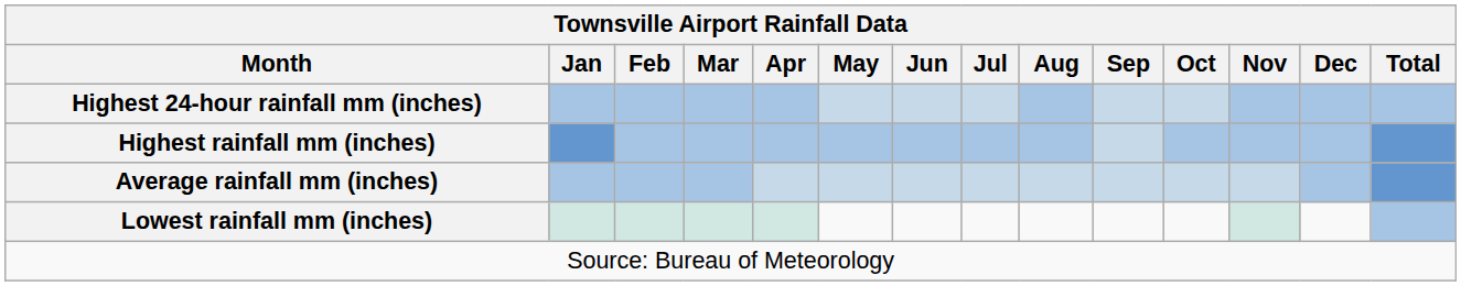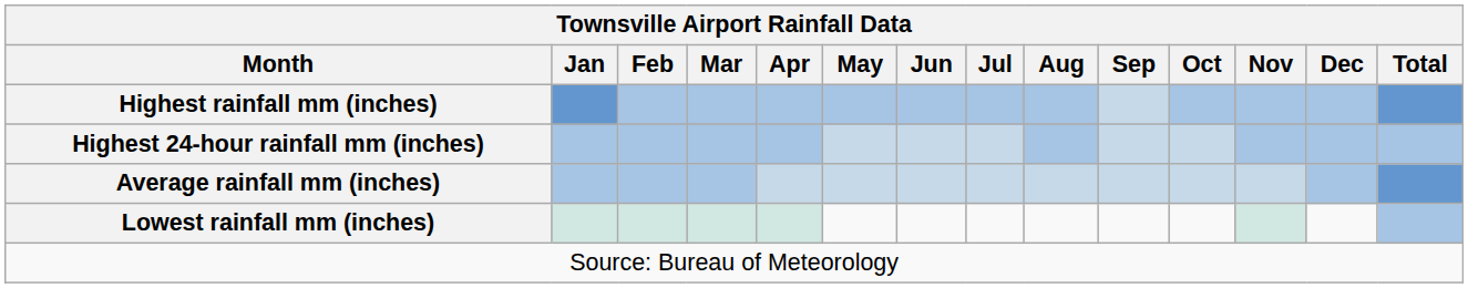 <table class="wikitable collapsible" width=100% style="text-align:center; font-size:90%; line-height: 1.2em; margin:auto;">
 <tr>
 <th colspan=14>Townsville Airport Rainfall Data</th>
 </tr>
 <tr>
 <th>Month</th>
 <th>Jan</th>
 <th>Feb</th>
 <th>Mar</th>
 <th>Apr</th>
 <th>May</th>
 <th>Jun</th>
 <th>Jul</th>
 <th>Aug</th>
 <th>Sep</th>
 <th>Oct</th>
 <th>Nov</th>
 <th>Dec</th>
 <th>Total</th>
 </tr>
 <tr>
+<th style="border-right:1px #fff;">Highest rainfall mm (inches)</th>
+<td style="background: #6396ce; "></td>
+<td style="background: #a6c4e4; "></td>
+<td style="background: #a6c4e4; "></td>
+<td style="background: #a6c4e4; "></td>
+<td style="background: #a6c4e4; "></td>
+<td style="background: #a6c4e4; "></td>
+<td style="background: #a6c4e4; "></td>
+<td style="background: #a6c4e4; "></td>
+<td style="background: #c6d9e9; "></td>
+<td style="background: #a6c4e4; "></td>
+<td style="background: #a6c4e4; "></td>
+<td style="background: #a6c4e4; "></td>
+<td style="background: #6396ce; "></td>
+</tr>
+<tr>
 <th style="border-right:1px #fff;">Highest 24-hour rainfall mm (inches)</th>
 <td style="background: #a6c4e4; "></td>
 <td style="background: #a6c4e4; "></td>
 <td style="background: #a6c4e4; "></td>
 <td style="background: #a6c4e4; "></td>
 <td style="background: #c6d9e9; "></td>
 <td style="background: #c6d9e9; "></td>
 <td style="background: #c6d9e9; "></td>
 <td style="background: #a6c4e4; "></td>
 <td style="background: #c6d9e9; "></td>
 <td style="background: #c6d9e9; "></td>
 <td style="background: #a6c4e4; "></td>
 <td style="background: #a6c4e4; "></td>
 <td style="background: #a6c4e4; "></td>
-</tr>
-<tr>
-<th style="border-right:1px #fff;">Highest rainfall mm (inches)</th>
-<td style="background: #6396ce; "></td>
-<td style="background: #a6c4e4; "></td>
-<td style="background: #a6c4e4; "></td>
-<td style="background: #a6c4e4; "></td>
-<td style="background: #a6c4e4; "></td>
-<td style="background: #a6c4e4; "></td>
-<td style="background: #a6c4e4; "></td>
-<td style="background: #a6c4e4; "></td>
-<td style="background: #c6d9e9; "></td>
-<td style="background: #a6c4e4; "></td>
-<td style="background: #a6c4e4; "></td>
-<td style="background: #a6c4e4; "></td>
-<td style="background: #6396ce; "></td>
 </tr>
 <tr>
 <th style="border-right:1px #fff;">Average rainfall mm (inches)</th>
 <td style="background: #a6c4e4; "></td>
 <td style="background: #a6c4e4; "></td>
 <td style="background: #a6c4e4; "></td>
 <td style="background: #c6d9e9; "></td>
 <td style="background: #c6d9e9; "></td>
 <td style="background: #c6d9e9; "></td>
 <td style="background: #c6d9e9; "></td>
 <td style="background: #c6d9e9; "></td>
 <td style="background: #c6d9e9; "></td>
 <td style="background: #c6d9e9; "></td>
 <td style="background: #c6d9e9; "></td>
 <td style="background: #a6c4e4; "></td>
 <td style="background: #6396ce; "></td>
 </tr>
 <tr>
 <th style="border-right:1px #fff;">Lowest rainfall mm (inches)</th>
 <td style="background: #d1e7e2; "></td>
 <td style="background: #d1e7e2; "></td>
 <td style="background: #d1e7e2; "></td>
 <td style="background: #d1e7e2; "></td>
 <td></td>
 <td></td>
 <td></td>
 <td></td>
 <td></td>
 <td></td>
 <td style="background: #d1e7e2; "></td>
 <td></td>
 <td style="background: #a6c4e4; "></td>
 </tr>
 <tr>
 <td colspan="14">Source: Bureau of Meteorology</td>
 </tr>
 </table>
